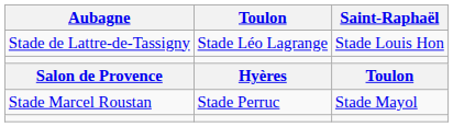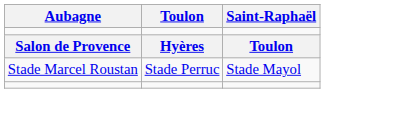 <table class="wikitable">
 <tr>
 <th><a href='#'>Aubagne</a></th>
 <th><a href='#'>Toulon</a></th>
 <th><a href='#'>Saint-Raphaël</a></th>
-</tr>
-<tr>
-<td><a href='#'>Stade de Lattre-de-Tassigny</a></td>
-<td><a href='#'>Stade Léo Lagrange</a></td>
-<td><a href='#'>Stade Louis Hon</a></td>
 </tr>
 <tr>
 <td></td>
 <td></td>
 <td></td>
 </tr>
 <tr>
 <th><a href='#'>Salon de Provence</a></th>
 <th><a href='#'>Hyères</a></th>
 <th><a href='#'>Toulon</a></th>
 </tr>
 <tr>
 <td><a href='#'>Stade Marcel Roustan</a></td>
 <td><a href='#'>Stade Perruc</a></td>
 <td><a href='#'>Stade Mayol</a></td>
 </tr>
 <tr>
 <td></td>
 <td></td>
 <td></td>
 </tr>
 </table>
